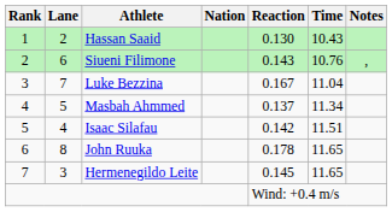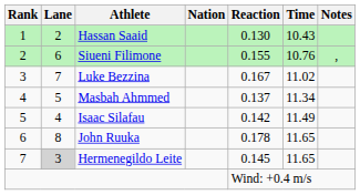 <table class="wikitable sortable" style="text-align:center">
 <tr>
 <th>Rank</th>
 <th>Lane</th>
 <th>Athlete</th>
 <th>Nation</th>
 <th>Reaction</th>
 <th>Time</th>
 <th>Notes</th>
 </tr>
 <tr style="background:#bbf3bb;">
 <td>1</td>
 <td>2</td>
 <td align=left><a href='#'>Hassan Saaid</a></td>
 <td align=left></td>
 <td>0.130</td>
 <td>10.43</td>
 <td></td>
 </tr>
 <tr style="background:#bbf3bb;">
 <td>2</td>
 <td>6</td>
 <td align=left><a href='#'>Siueni Filimone</a></td>
 <td align=left></td>
-<td>0.143</td>
+<td>0.155</td>
 <td>10.76</td>
 <td>, </td>
 </tr>
 <tr style=>
 <td>3</td>
 <td>7</td>
 <td align=left><a href='#'>Luke Bezzina</a></td>
 <td align=left></td>
 <td>0.167</td>
-<td>11.04</td>
+<td>11.02</td>
 <td></td>
 </tr>
 <tr style=>
 <td>4</td>
 <td>5</td>
 <td align=left><a href='#'>Masbah Ahmmed</a></td>
 <td align=left></td>
 <td>0.137</td>
 <td>11.34</td>
 <td></td>
 </tr>
 <tr style=>
 <td>5</td>
 <td>4</td>
 <td align=left><a href='#'>Isaac Silafau</a></td>
 <td align=left></td>
 <td>0.142</td>
-<td>11.51</td>
+<td>11.49</td>
 <td></td>
 </tr>
 <tr style=>
 <td>6</td>
 <td>8</td>
 <td align=left><a href='#'>John Ruuka</a></td>
 <td align=left></td>
 <td>0.178</td>
 <td>11.65</td>
 <td></td>
 </tr>
 <tr class="sortbottom">
 <td>7</td>
-<td>3</td>
+<td style="background: lightgrey;">3</td>
 <td align=left><a href='#'>Hermenegildo Leite</a></td>
 <td align=left></td>
 <td>0.145</td>
 <td>11.65</td>
 <td></td>
 </tr>
 <tr style=>
 <td colspan=4></td>
 <td colspan="3" style="text-align:left;">Wind: +0.4 m/s</td>
 </tr>
 </table>
